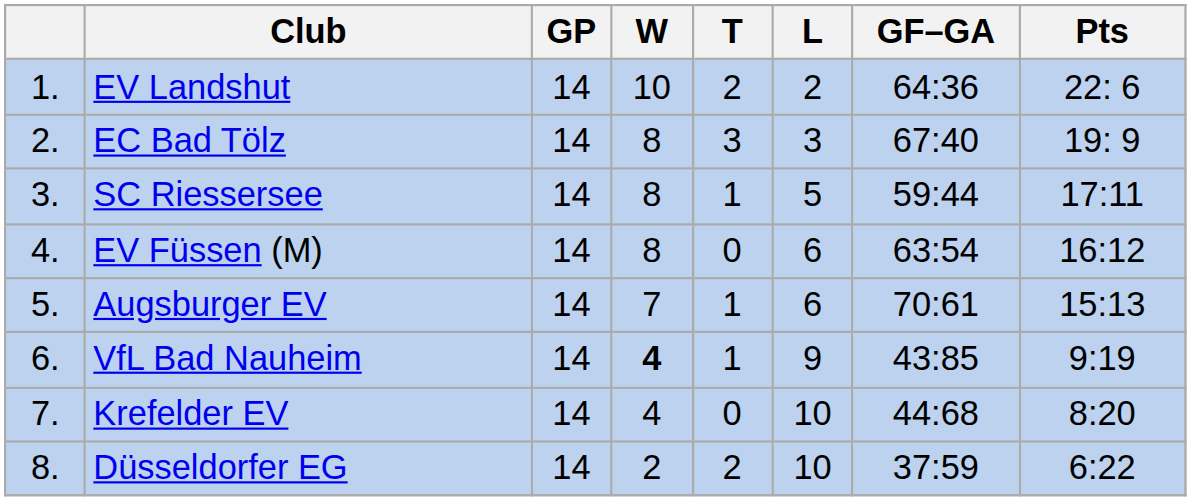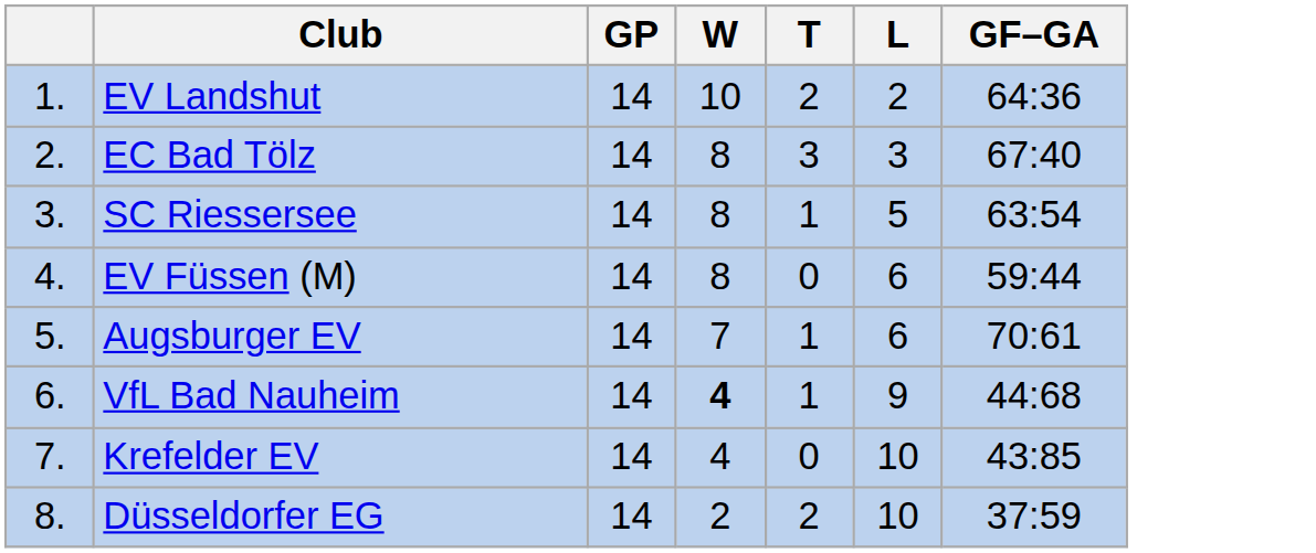 <table class="wikitable">
 <tr>
 <th width="30"></th>
 <th width="200">Club</th>
 <th width="30">GP</th>
 <th width="30">W</th>
 <th width="30">T</th>
 <th width="30">L</th>
 <th width="70">GF–GA</th>
-<th width="70">Pts</th>
 </tr>
 <tr bgcolor="#BCD2EE" align="center">
 <td>1.</td>
 <td align="left"><a href='#'>EV Landshut</a></td>
 <td>14</td>
 <td>10</td>
 <td>2</td>
 <td>2</td>
 <td>64:36</td>
-<td>22: 6</td>
 </tr>
 <tr bgcolor=#BCD2EE align="center">
 <td>2.</td>
 <td align="left"><a href='#'>EC Bad Tölz</a></td>
 <td>14</td>
 <td>8</td>
 <td>3</td>
 <td>3</td>
 <td>67:40</td>
-<td>19: 9</td>
 </tr>
 <tr bgcolor=#BCD2EE align="center">
 <td>3.</td>
 <td align="left"><a href='#'>SC Riessersee</a></td>
 <td>14</td>
 <td>8</td>
 <td>1</td>
 <td>5</td>
-<td>59:44</td>
-<td>17:11</td>
+<td>63:54</td>
 </tr>
 <tr bgcolor=#BCD2EE align="center">
 <td>4.</td>
 <td align="left"><a href='#'>EV Füssen</a> (M)</td>
 <td>14</td>
 <td>8</td>
 <td>0</td>
 <td>6</td>
-<td>63:54</td>
-<td>16:12</td>
+<td>59:44</td>
 </tr>
 <tr bgcolor=#BCD2EE align="center">
 <td>5.</td>
 <td align="left"><a href='#'>Augsburger EV</a></td>
 <td>14</td>
 <td>7</td>
 <td>1</td>
 <td>6</td>
 <td>70:61</td>
-<td>15:13</td>
 </tr>
 <tr bgcolor=#BCD2EE align="center">
 <td>6.</td>
 <td align="left"><a href='#'>VfL Bad Nauheim</a></td>
 <td>14</td>
 <td><strong>4</strong></td>
 <td>1</td>
 <td>9</td>
-<td>43:85</td>
-<td>9:19</td>
+<td>44:68</td>
 </tr>
 <tr bgcolor=#BCD2EE align="center">
 <td>7.</td>
 <td align="left"><a href='#'>Krefelder EV</a></td>
 <td>14</td>
 <td>4</td>
 <td>0</td>
 <td>10</td>
-<td>44:68</td>
-<td>8:20</td>
+<td>43:85</td>
 </tr>
 <tr bgcolor=#BCD2EE align="center">
 <td>8.</td>
 <td align="left"><a href='#'>Düsseldorfer EG</a></td>
 <td>14</td>
 <td>2</td>
 <td>2</td>
 <td>10</td>
 <td>37:59</td>
-<td>6:22</td>
 </tr>
 </table>
